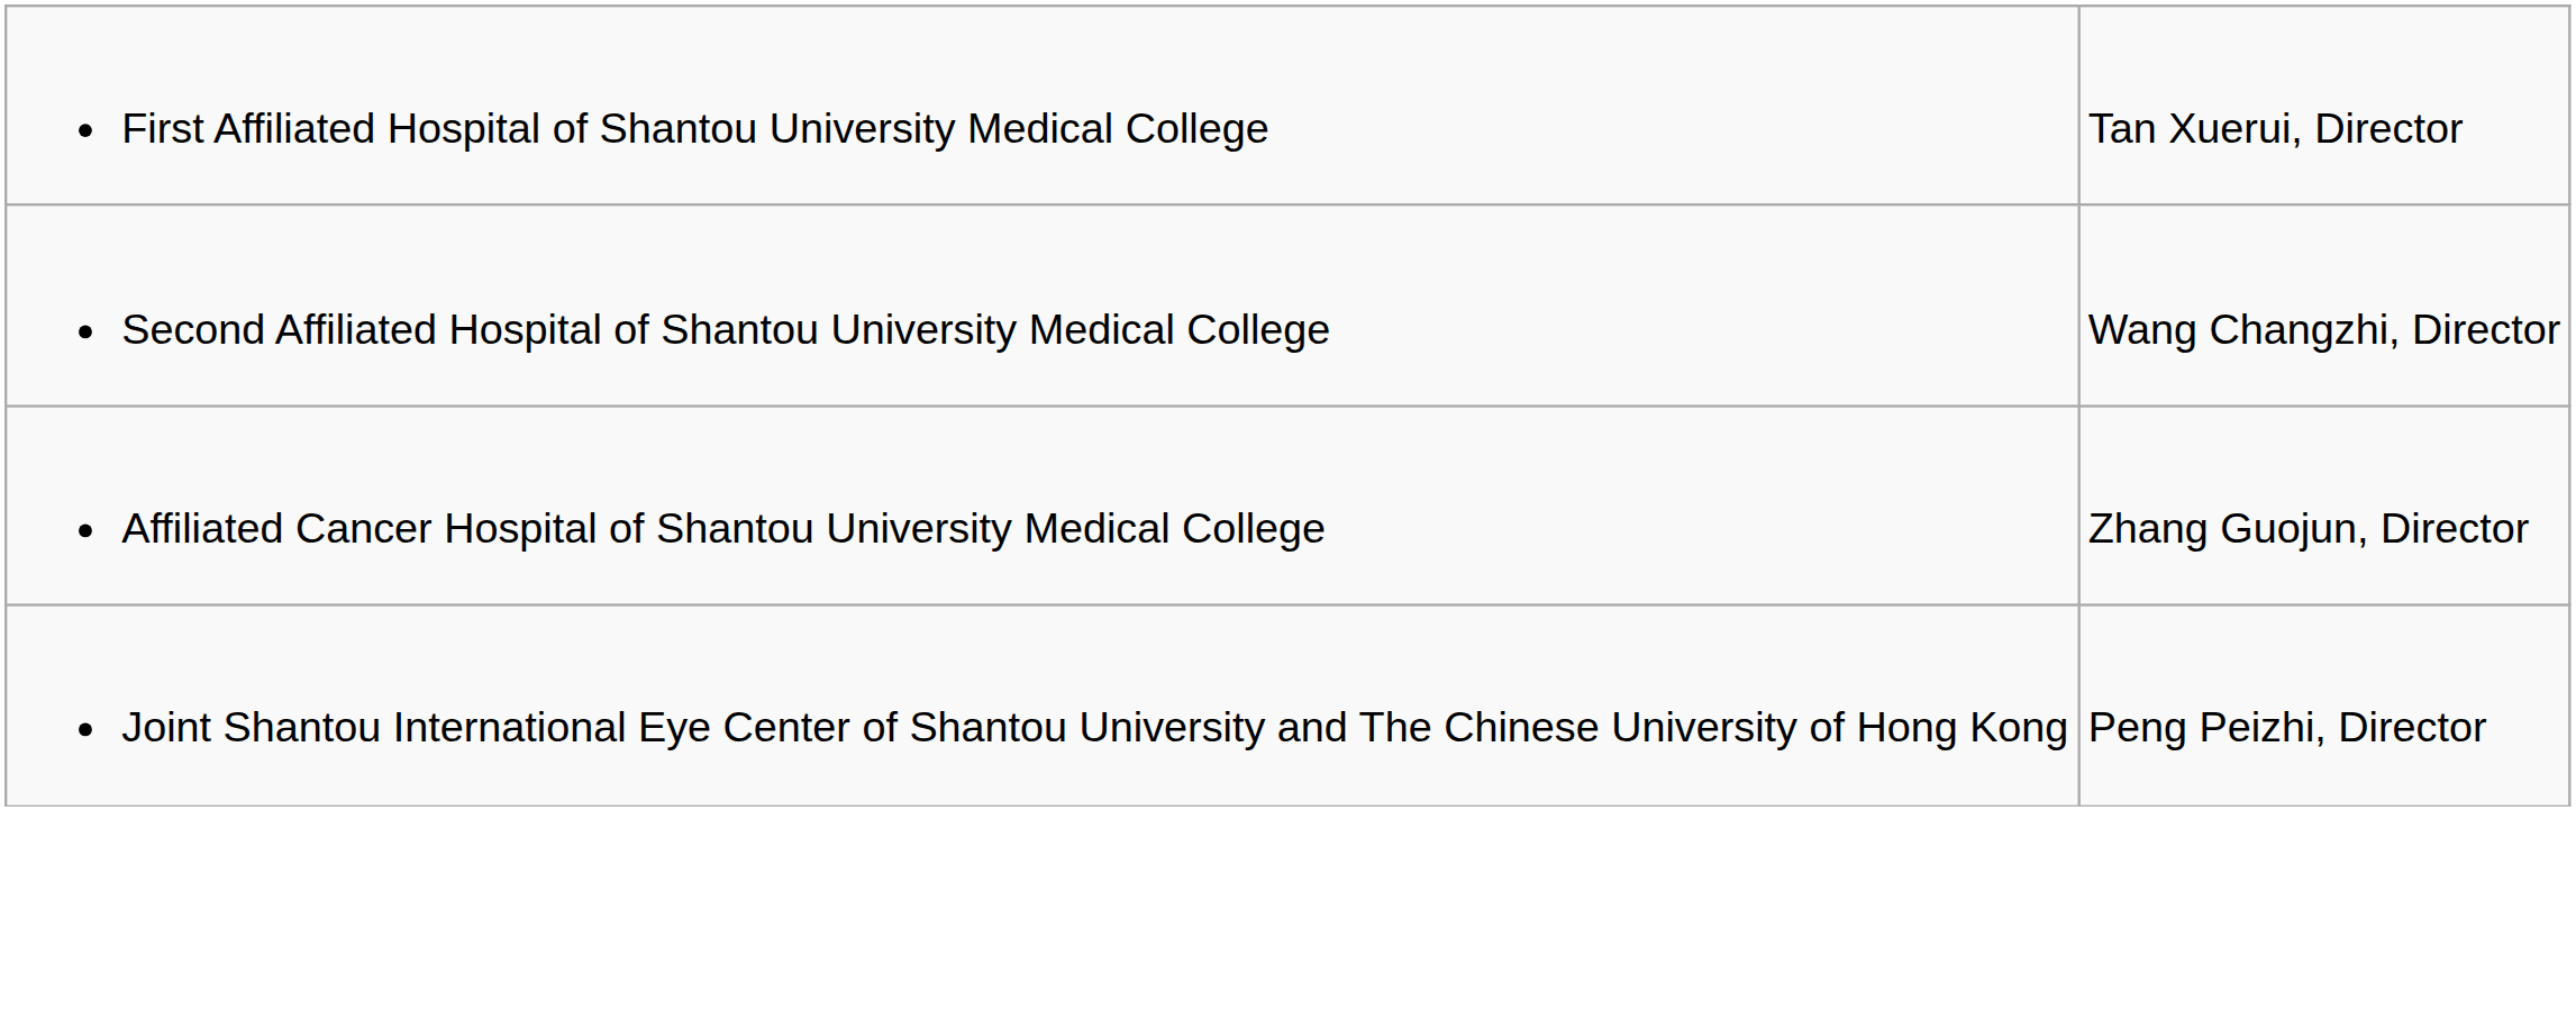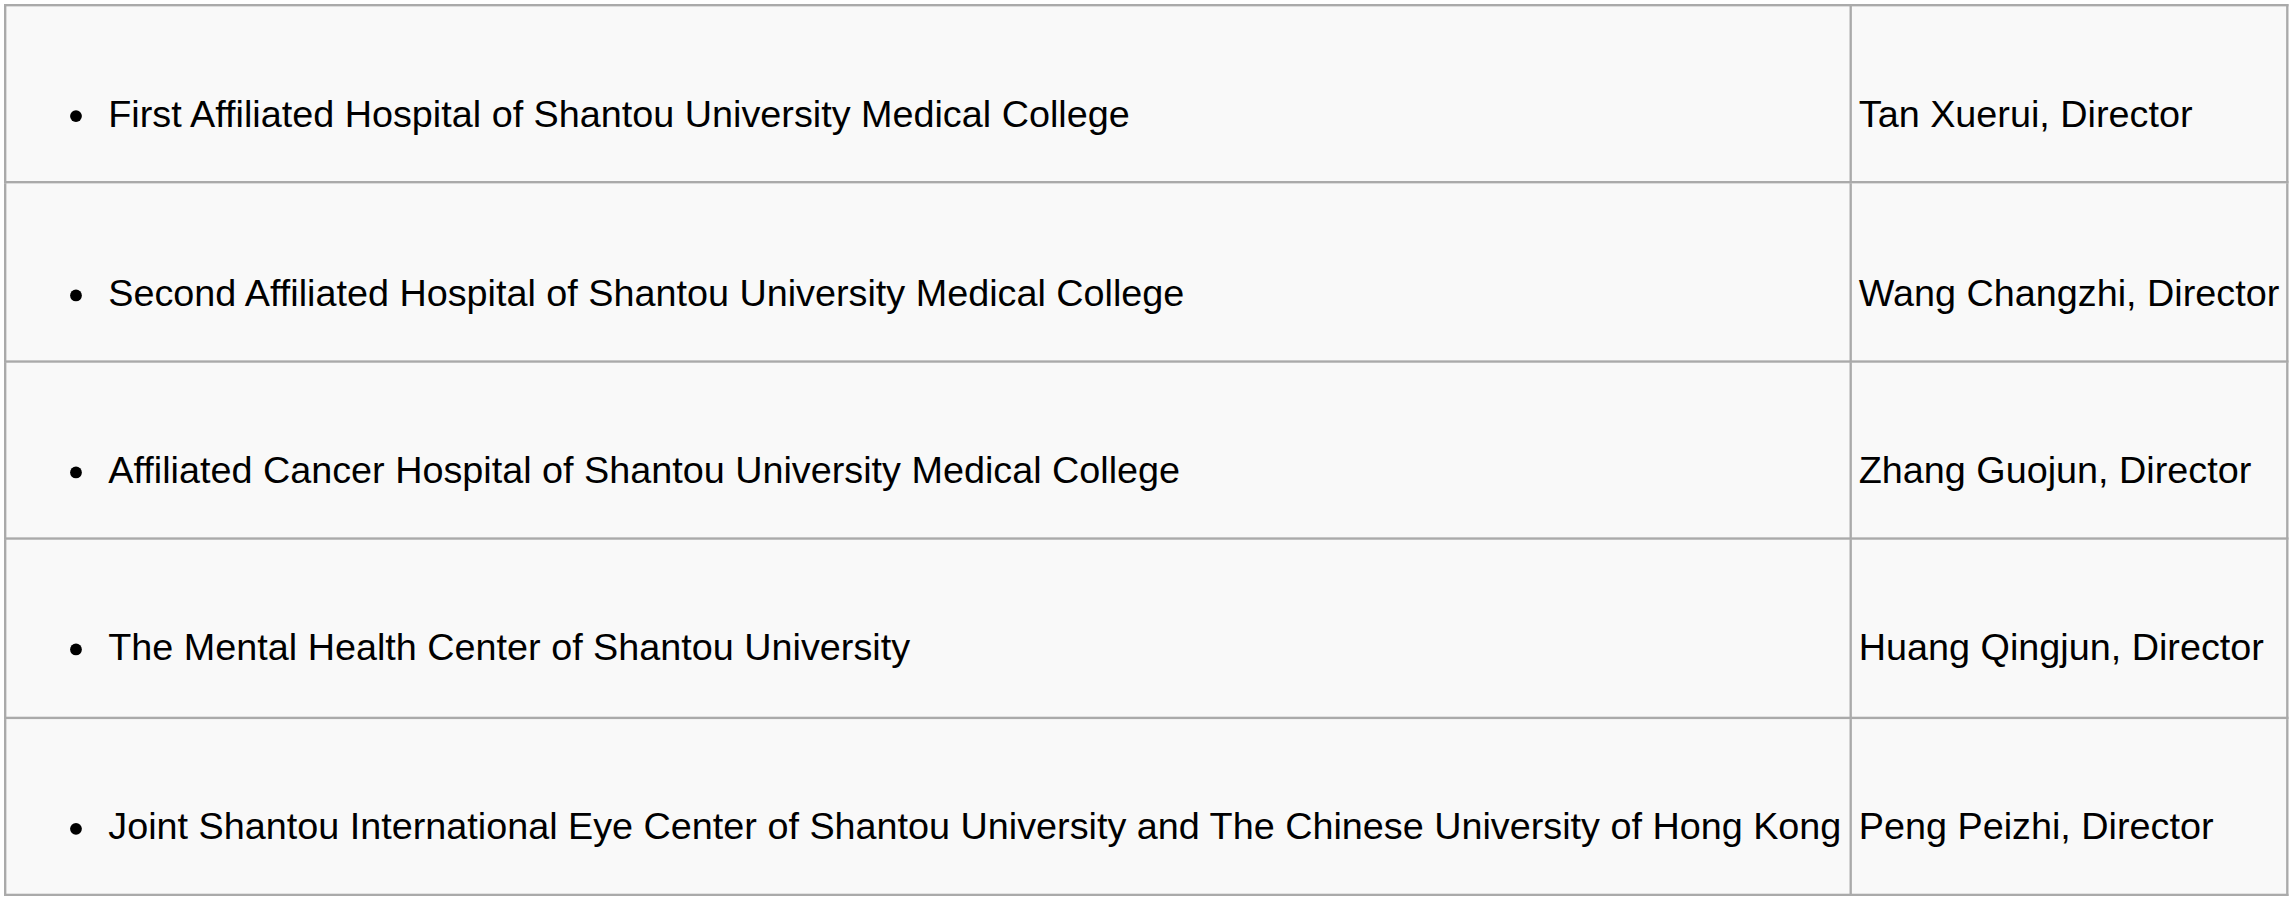 <table class="wikitable">
 <tr>
 <td><br><ul><li>First Affiliated Hospital of Shantou University Medical College</li></ul></td>
 <td><br><div>Tan Xuerui, Director</div></td>
 </tr>
 <tr>
 <td><br><ul><li>Second Affiliated Hospital of Shantou University Medical College</li></ul></td>
 <td><br><div>Wang Changzhi, Director</div></td>
 </tr>
 <tr>
 <td><br><ul><li>Affiliated Cancer Hospital of Shantou University Medical College</li></ul></td>
 <td><br><div>Zhang Guojun, Director</div></td>
 </tr>
 <tr>
+<td><br><ul><li>The Mental Health Center of Shantou University</li></ul></td>
+<td><br><div>Huang Qingjun, Director</div></td>
+</tr>
+<tr>
 <td><br><ul><li>Joint Shantou International Eye Center of Shantou University and The Chinese University of Hong Kong</li></ul></td>
 <td><br><div>Peng Peizhi, Director</div></td>
 </tr>
 </table>
